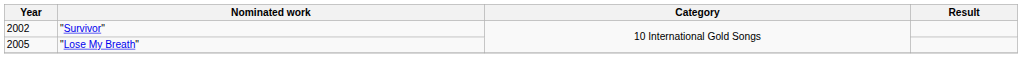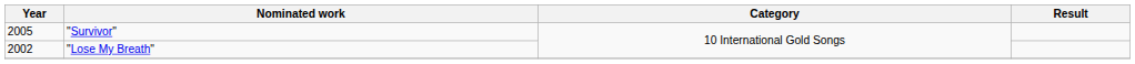 <table class="wikitable" width="100%">
 <tr>
 <th width="5%">Year</th>
 <th width="40%">Nominated work</th>
 <th width="40%">Category</th>
 <th width="10%">Result</th>
 </tr>
 <tr>
-<td>2002</td>
+<td>2005</td>
 <td>"<a href='#'>Survivor</a>"</td>
 <td rowspan="2" align="center">10 International Gold Songs</td>
 <td></td>
 </tr>
 <tr>
-<td>2005</td>
+<td>2002</td>
 <td>"<a href='#'>Lose My Breath</a>"</td>
 <td></td>
 </tr>
 <tr>
 </tr>
 </table>
